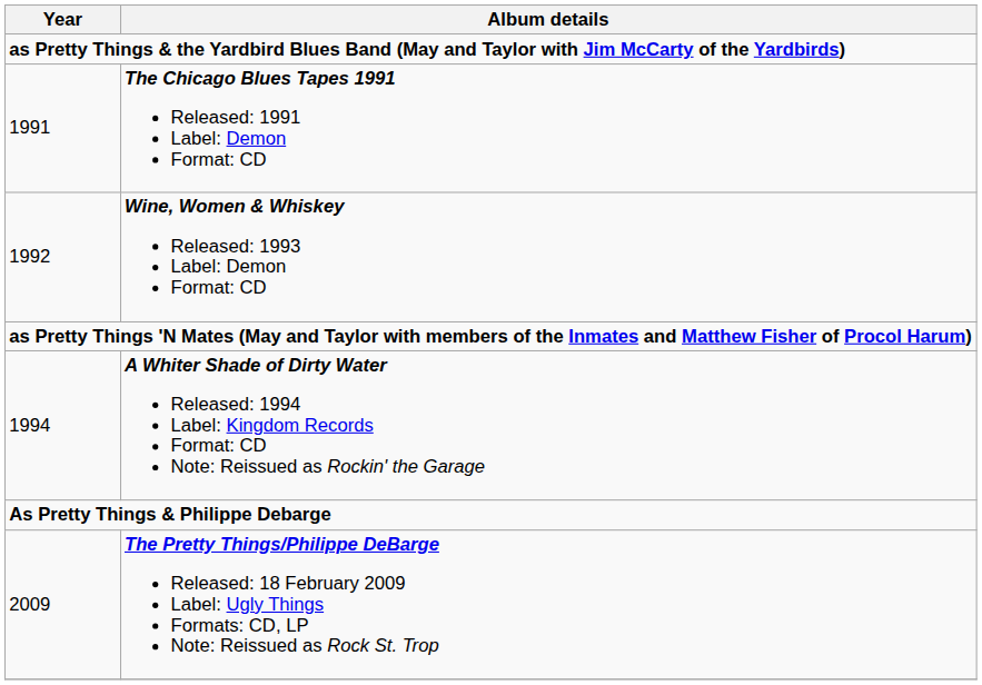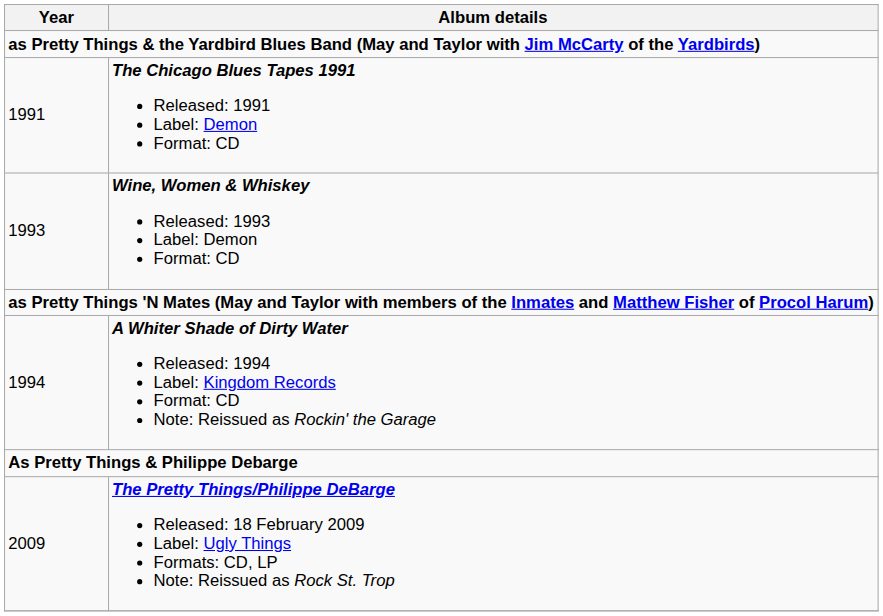 <table class="wikitable">
 <tr>
 <th>Year</th>
 <th>Album details</th>
 </tr>
 <tr>
 <td colspan= "2"><strong>as Pretty Things & the Yardbird Blues Band (May and Taylor with <a href='#'>Jim McCarty</a> of the <a href='#'>Yardbirds</a>)</strong></td>
 </tr>
 <tr>
 <td>1991</td>
 <td><strong><em>The Chicago Blues Tapes 1991</em></strong><br><ul><li>Released: 1991</li><li>Label: <a href='#'>Demon</a> </li><li>Format: CD</li></ul></td>
 </tr>
 <tr>
-<td>1992</td>
+<td>1993</td>
 <td><strong><em>Wine, Women & Whiskey</em></strong><br><ul><li>Released: 1993</li><li>Label: Demon </li><li>Format: CD</li></ul></td>
 </tr>
 <tr>
 <td colspan= "2"><strong>as Pretty Things 'N Mates (May and Taylor with members of the <a href='#'>Inmates</a> and <a href='#'>Matthew Fisher</a> of <a href='#'>Procol Harum</a>)</strong></td>
 </tr>
 <tr>
 <td>1994</td>
 <td><strong><em>A Whiter Shade of Dirty Water</em></strong><br><ul><li>Released: 1994</li><li>Label: <a href='#'>Kingdom Records</a> </li><li>Format: CD</li><li>Note: Reissued as <em>Rockin' the Garage</em></li></ul></td>
 </tr>
 <tr>
 <td colspan="2"><strong>As Pretty Things & Philippe Debarge</strong></td>
 </tr>
 <tr>
 <td>2009</td>
 <td><strong><em><a href='#'>The Pretty Things/Philippe DeBarge</a></em></strong><br><ul><li>Released: 18 February 2009</li><li>Label: <a href='#'>Ugly Things</a> </li><li>Formats: CD, LP</li><li>Note: Reissued as <em>Rock St. Trop</em></li></ul></td>
 </tr>
 <tr>
 </tr>
 </table>
